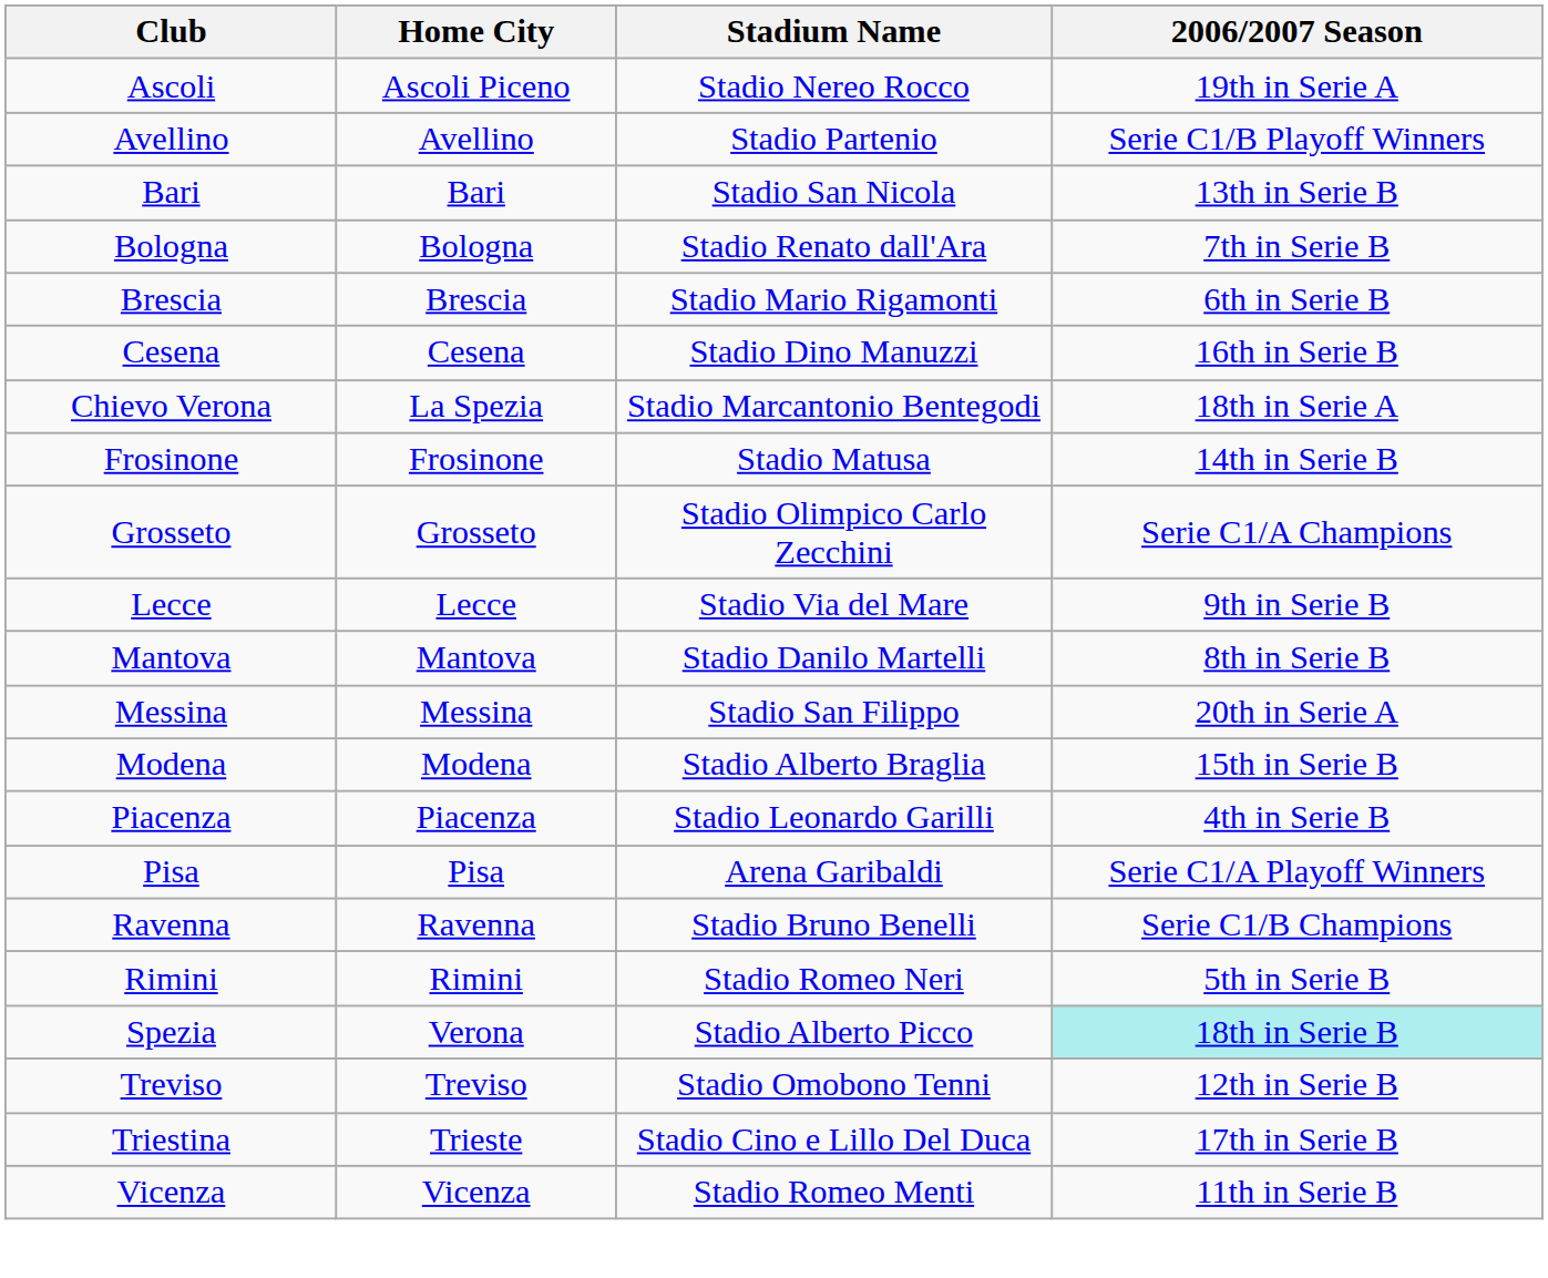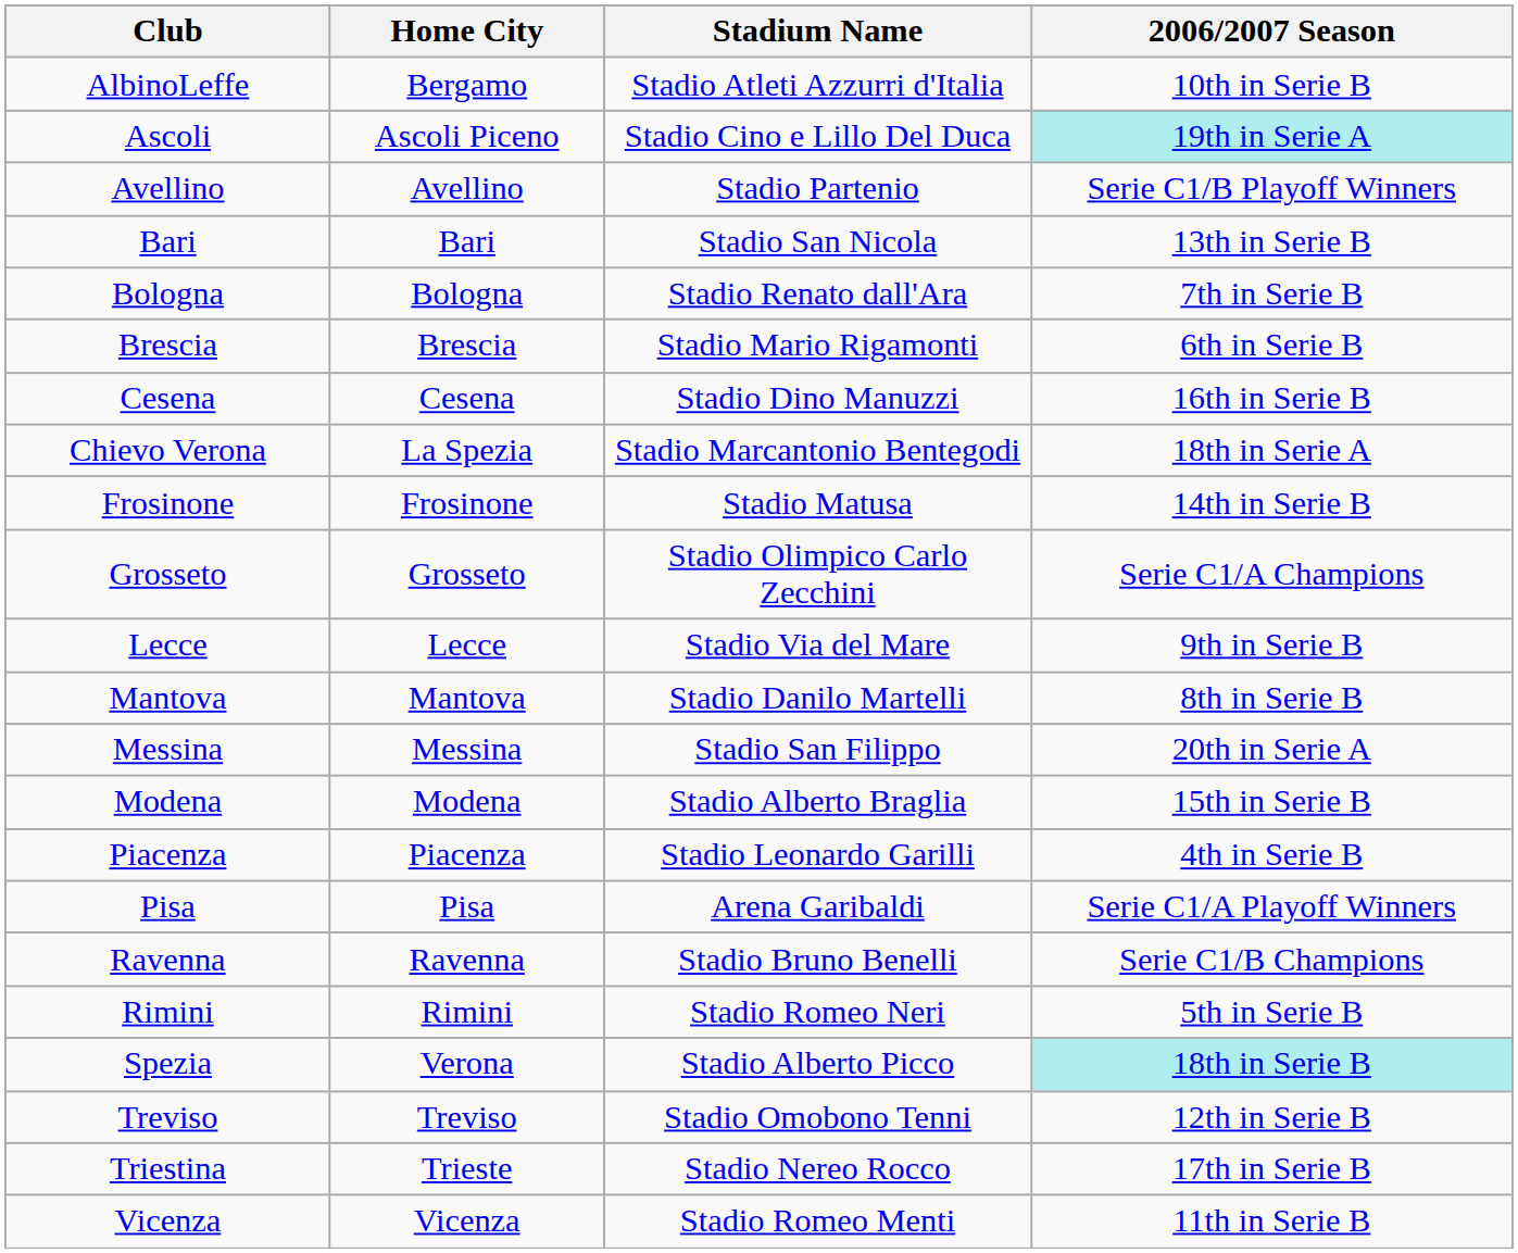 <table class="wikitable" style="text-align: center;">
 <tr>
 <th width="150">Club</th>
 <th width="125">Home City</th>
 <th width="200">Stadium Name</th>
 <th width="225">2006/2007 Season</th>
 </tr>
 <tr>
+<td><a href='#'>AlbinoLeffe</a></td>
+<td><a href='#'>Bergamo</a></td>
+<td><a href='#'>Stadio Atleti Azzurri d'Italia</a></td>
+<td><a href='#'>10th in Serie B</a></td>
+</tr>
+<tr>
 <td><a href='#'>Ascoli</a></td>
 <td><a href='#'>Ascoli Piceno</a></td>
-<td><a href='#'>Stadio Nereo Rocco</a></td>
-<td><a href='#'>19th in Serie A</a></td>
+<td><a href='#'>Stadio Cino e Lillo Del Duca</a></td>
+<td style="background: paleturquoise;"><a href='#'>19th in Serie A</a></td>
 </tr>
 <tr>
 <td><a href='#'>Avellino</a></td>
 <td><a href='#'>Avellino</a></td>
 <td><a href='#'>Stadio Partenio</a></td>
 <td><a href='#'>Serie C1/B Playoff Winners</a></td>
 </tr>
 <tr>
 <td><a href='#'>Bari</a></td>
 <td><a href='#'>Bari</a></td>
 <td><a href='#'>Stadio San Nicola</a></td>
 <td><a href='#'>13th in Serie B</a></td>
 </tr>
 <tr>
 <td><a href='#'>Bologna</a></td>
 <td><a href='#'>Bologna</a></td>
 <td><a href='#'>Stadio Renato dall'Ara</a></td>
 <td><a href='#'>7th in Serie B</a></td>
 </tr>
 <tr>
 <td><a href='#'>Brescia</a></td>
 <td><a href='#'>Brescia</a></td>
 <td><a href='#'>Stadio Mario Rigamonti</a></td>
 <td><a href='#'>6th in Serie B</a></td>
 </tr>
 <tr>
 <td><a href='#'>Cesena</a></td>
 <td><a href='#'>Cesena</a></td>
 <td><a href='#'>Stadio Dino Manuzzi</a></td>
 <td><a href='#'>16th in Serie B</a></td>
 </tr>
 <tr>
 <td><a href='#'>Chievo Verona</a></td>
 <td><a href='#'>La Spezia</a></td>
 <td><a href='#'>Stadio Marcantonio Bentegodi</a></td>
 <td><a href='#'>18th in Serie A</a></td>
 </tr>
 <tr>
 <td><a href='#'>Frosinone</a></td>
 <td><a href='#'>Frosinone</a></td>
 <td><a href='#'>Stadio Matusa</a></td>
 <td><a href='#'>14th in Serie B</a></td>
 </tr>
 <tr>
 <td><a href='#'>Grosseto</a></td>
 <td><a href='#'>Grosseto</a></td>
 <td><a href='#'>Stadio Olimpico Carlo Zecchini</a></td>
 <td><a href='#'>Serie C1/A Champions</a></td>
 </tr>
 <tr>
 <td><a href='#'>Lecce</a></td>
 <td><a href='#'>Lecce</a></td>
 <td><a href='#'>Stadio Via del Mare</a></td>
 <td><a href='#'>9th in Serie B</a></td>
 </tr>
 <tr>
 <td><a href='#'>Mantova</a></td>
 <td><a href='#'>Mantova</a></td>
 <td><a href='#'>Stadio Danilo Martelli</a></td>
 <td><a href='#'>8th in Serie B</a></td>
 </tr>
 <tr>
 <td><a href='#'>Messina</a></td>
 <td><a href='#'>Messina</a></td>
 <td><a href='#'>Stadio San Filippo</a></td>
 <td><a href='#'>20th in Serie A</a></td>
 </tr>
 <tr>
 <td><a href='#'>Modena</a></td>
 <td><a href='#'>Modena</a></td>
 <td><a href='#'>Stadio Alberto Braglia</a></td>
 <td><a href='#'>15th in Serie B</a></td>
 </tr>
 <tr>
 <td><a href='#'>Piacenza</a></td>
 <td><a href='#'>Piacenza</a></td>
 <td><a href='#'>Stadio Leonardo Garilli</a></td>
 <td><a href='#'>4th in Serie B</a></td>
 </tr>
 <tr>
 <td><a href='#'>Pisa</a></td>
 <td><a href='#'>Pisa</a></td>
 <td><a href='#'>Arena Garibaldi</a></td>
 <td><a href='#'>Serie C1/A Playoff Winners</a></td>
 </tr>
 <tr>
 <td><a href='#'>Ravenna</a></td>
 <td><a href='#'>Ravenna</a></td>
 <td><a href='#'>Stadio Bruno Benelli</a></td>
 <td><a href='#'>Serie C1/B Champions</a></td>
 </tr>
 <tr>
 <td><a href='#'>Rimini</a></td>
 <td><a href='#'>Rimini</a></td>
 <td><a href='#'>Stadio Romeo Neri</a></td>
 <td><a href='#'>5th in Serie B</a></td>
 </tr>
 <tr>
 <td><a href='#'>Spezia</a></td>
 <td><a href='#'>Verona</a></td>
 <td><a href='#'>Stadio Alberto Picco</a></td>
 <td style="background: paleturquoise;"><a href='#'>18th in Serie B</a></td>
 </tr>
 <tr>
 <td><a href='#'>Treviso</a></td>
 <td><a href='#'>Treviso</a></td>
 <td><a href='#'>Stadio Omobono Tenni</a></td>
 <td><a href='#'>12th in Serie B</a></td>
 </tr>
 <tr>
 <td><a href='#'>Triestina</a></td>
 <td><a href='#'>Trieste</a></td>
-<td><a href='#'>Stadio Cino e Lillo Del Duca</a></td>
+<td><a href='#'>Stadio Nereo Rocco</a></td>
 <td><a href='#'>17th in Serie B</a></td>
 </tr>
 <tr>
 <td><a href='#'>Vicenza</a></td>
 <td><a href='#'>Vicenza</a></td>
 <td><a href='#'>Stadio Romeo Menti</a></td>
 <td><a href='#'>11th in Serie B</a></td>
 </tr>
 </table>
